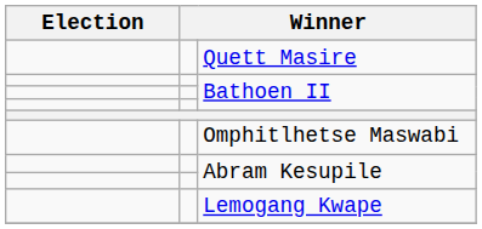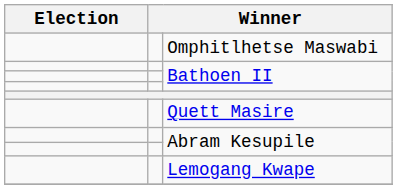 <table class=wikitable>
 <tr>
 <th width=100>Election</th>
 <th width=175 colspan=2>Winner</th>
 </tr>
 <tr>
 <td></td>
-<td bgcolor=></td>
-<td><a href='#'>Quett Masire</a></td>
+<td width=5 bgcolor=></td>
+<td>Omphitlhetse Maswabi</td>
 </tr>
 <tr>
 <td></td>
 <td width=5 bgcolor=></td>
 <td rowspan=3><a href='#'>Bathoen II</a></td>
 </tr>
 <tr>
 <td></td>
 <td width=5 bgcolor=></td>
 </tr>
 <tr>
 <td></td>
 <td width=5 bgcolor=></td>
 </tr>
 <tr>
 <th colspan="3"></th>
 </tr>
 <tr>
 <td></td>
-<td width=5 bgcolor=></td>
-<td>Omphitlhetse Maswabi</td>
+<td bgcolor=></td>
+<td><a href='#'>Quett Masire</a></td>
 </tr>
 <tr>
 <td></td>
 <td bgcolor=></td>
 <td rowspan=2>Abram Kesupile</td>
 </tr>
 <tr>
 <td></td>
 <td bgcolor=></td>
 </tr>
 <tr>
 <td></td>
 <td bgcolor=></td>
 <td><a href='#'>Lemogang Kwape</a></td>
 </tr>
 <tr>
 </tr>
 </table>
